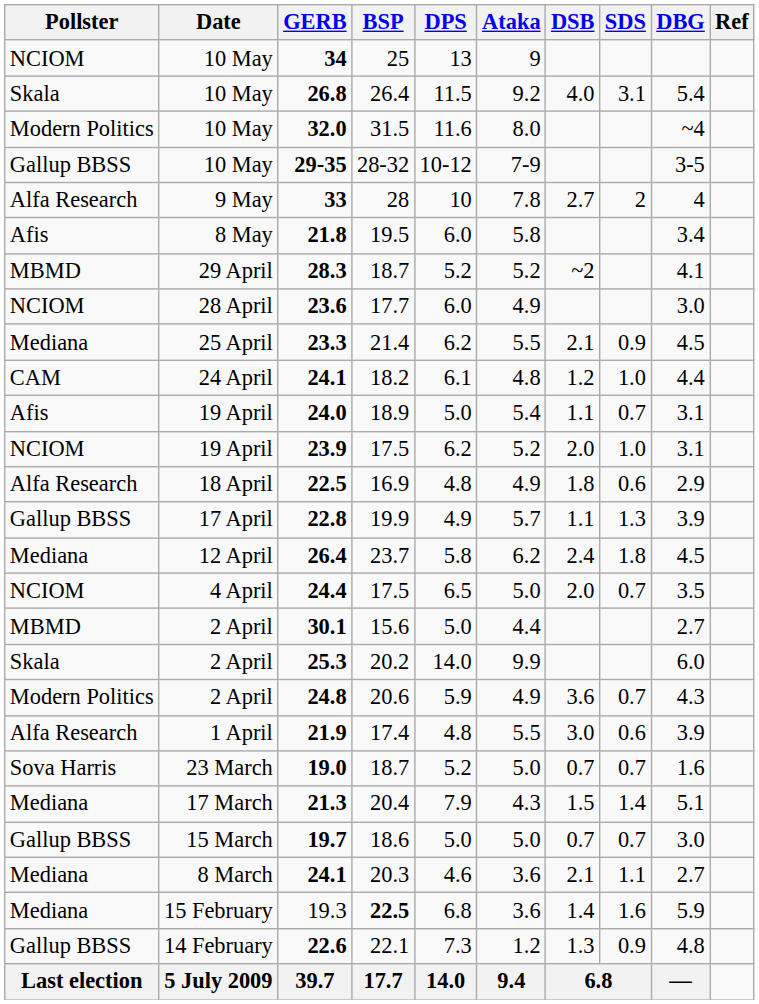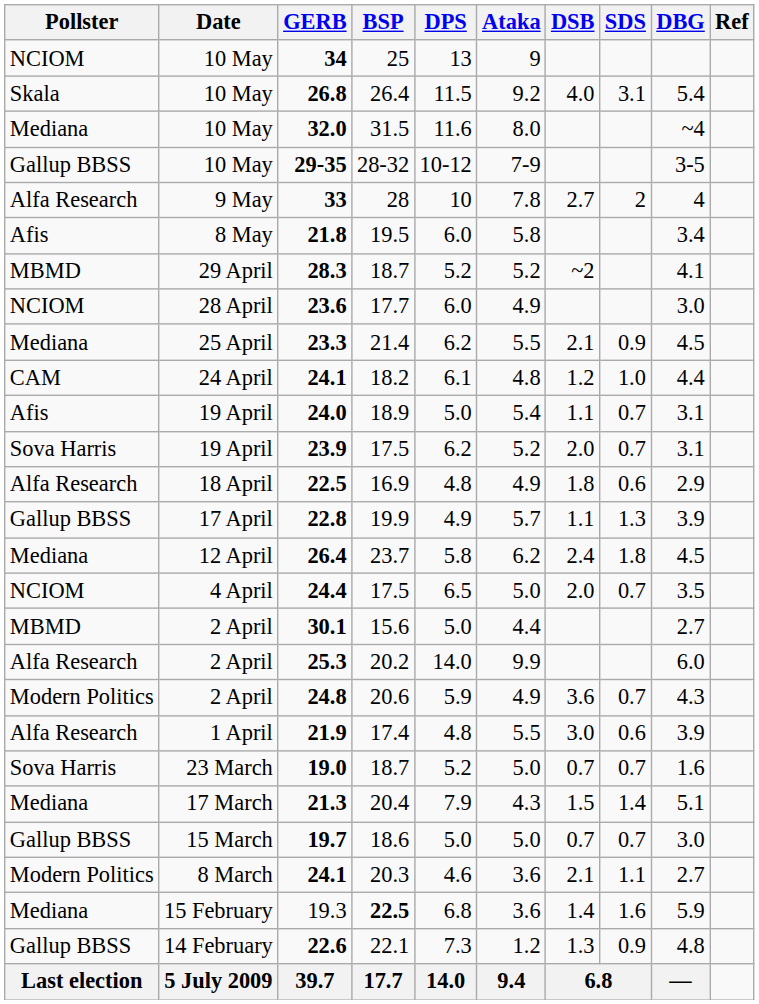 <table class=wikitable style=text-align:right>
 <tr>
 <th>Pollster</th>
 <th>Date</th>
 <th><a href='#'>GERB</a></th>
 <th><a href='#'>BSP</a></th>
 <th><a href='#'>DPS</a></th>
 <th><a href='#'>Ataka</a></th>
 <th><a href='#'>DSB</a></th>
 <th><a href='#'>SDS</a></th>
 <th><a href='#'>DBG</a></th>
 <th>Ref</th>
 </tr>
 <tr>
 <td align=left>NCIOM</td>
 <td>10 May</td>
 <td><strong>34</strong></td>
 <td>25</td>
 <td>13</td>
 <td>9</td>
 <td></td>
 <td></td>
 <td></td>
 <td></td>
 </tr>
 <tr>
 <td align=left>Skala</td>
 <td>10 May</td>
 <td><strong>26.8</strong></td>
 <td>26.4</td>
 <td>11.5</td>
 <td>9.2</td>
 <td>4.0</td>
 <td>3.1</td>
 <td>5.4</td>
 <td></td>
 </tr>
 <tr>
-<td align=left>Modern Politics</td>
+<td align=left>Mediana</td>
 <td>10 May</td>
 <td><strong>32.0</strong></td>
 <td>31.5</td>
 <td>11.6</td>
 <td>8.0</td>
 <td></td>
 <td></td>
 <td>~4</td>
 <td></td>
 </tr>
 <tr>
 <td align=left>Gallup BBSS</td>
 <td>10 May</td>
 <td><strong>29-35</strong></td>
 <td>28-32</td>
 <td>10-12</td>
 <td>7-9</td>
 <td></td>
 <td></td>
 <td>3-5</td>
 <td></td>
 </tr>
 <tr>
 <td align=left>Alfa Research</td>
 <td>9 May</td>
 <td><strong>33</strong></td>
 <td>28</td>
 <td>10</td>
 <td>7.8</td>
 <td>2.7</td>
 <td>2</td>
 <td>4</td>
 <td></td>
 </tr>
 <tr>
 <td align=left>Afis</td>
 <td>8 May</td>
 <td><strong>21.8</strong></td>
 <td>19.5</td>
 <td>6.0</td>
 <td>5.8</td>
 <td></td>
 <td></td>
 <td>3.4</td>
 <td></td>
 </tr>
 <tr>
 <td align=left>MBMD</td>
 <td>29 April</td>
 <td><strong>28.3</strong></td>
 <td>18.7</td>
 <td>5.2</td>
 <td>5.2</td>
 <td>~2</td>
 <td></td>
 <td>4.1</td>
 <td></td>
 </tr>
 <tr>
 <td align=left>NCIOM</td>
 <td>28 April</td>
 <td><strong>23.6</strong></td>
 <td>17.7</td>
 <td>6.0</td>
 <td>4.9</td>
 <td></td>
 <td></td>
 <td>3.0</td>
 <td></td>
 </tr>
 <tr>
 <td align=left>Mediana</td>
 <td>25 April</td>
 <td><strong>23.3</strong></td>
 <td>21.4</td>
 <td>6.2</td>
 <td>5.5</td>
 <td>2.1</td>
 <td>0.9</td>
 <td>4.5</td>
 <td></td>
 </tr>
 <tr>
 <td align=left>CAM</td>
 <td>24 April</td>
 <td><strong>24.1</strong></td>
 <td>18.2</td>
 <td>6.1</td>
 <td>4.8</td>
 <td>1.2</td>
 <td>1.0</td>
 <td>4.4</td>
 <td></td>
 </tr>
 <tr>
 <td align=left>Afis</td>
 <td>19 April</td>
 <td><strong>24.0</strong></td>
 <td>18.9</td>
 <td>5.0</td>
 <td>5.4</td>
 <td>1.1</td>
 <td>0.7</td>
 <td>3.1</td>
 <td></td>
 </tr>
 <tr>
-<td align=left>NCIOM</td>
+<td align=left>Sova Harris</td>
 <td>19 April</td>
 <td><strong>23.9</strong></td>
 <td>17.5</td>
 <td>6.2</td>
 <td>5.2</td>
 <td>2.0</td>
-<td>1.0</td>
+<td>0.7</td>
 <td>3.1</td>
 <td></td>
 </tr>
 <tr>
 <td align=left>Alfa Research</td>
 <td>18 April</td>
 <td><strong>22.5</strong></td>
 <td>16.9</td>
 <td>4.8</td>
 <td>4.9</td>
 <td>1.8</td>
 <td>0.6</td>
 <td>2.9</td>
 <td></td>
 </tr>
 <tr>
 <td align=left>Gallup BBSS</td>
 <td>17 April</td>
 <td><strong>22.8</strong></td>
 <td>19.9</td>
 <td>4.9</td>
 <td>5.7</td>
 <td>1.1</td>
 <td>1.3</td>
 <td>3.9</td>
 <td></td>
 </tr>
 <tr>
 <td align=left>Mediana</td>
 <td>12 April</td>
 <td><strong>26.4</strong></td>
 <td>23.7</td>
 <td>5.8</td>
 <td>6.2</td>
 <td>2.4</td>
 <td>1.8</td>
 <td>4.5</td>
 <td></td>
 </tr>
 <tr>
 <td align=left>NCIOM</td>
 <td>4 April</td>
 <td><strong>24.4</strong></td>
 <td>17.5</td>
 <td>6.5</td>
 <td>5.0</td>
 <td>2.0</td>
 <td>0.7</td>
 <td>3.5</td>
 <td></td>
 </tr>
 <tr>
 <td align=left>MBMD</td>
 <td>2 April</td>
 <td><strong>30.1</strong></td>
 <td>15.6</td>
 <td>5.0</td>
 <td>4.4</td>
 <td></td>
 <td></td>
 <td>2.7</td>
 <td></td>
 </tr>
 <tr>
-<td align=left>Skala</td>
+<td align=left>Alfa Research</td>
 <td>2 April</td>
 <td><strong>25.3</strong></td>
 <td>20.2</td>
 <td>14.0</td>
 <td>9.9</td>
 <td></td>
 <td></td>
 <td>6.0</td>
 <td></td>
 </tr>
 <tr>
 <td align=left>Modern Politics</td>
 <td>2 April</td>
 <td><strong>24.8</strong></td>
 <td>20.6</td>
 <td>5.9</td>
 <td>4.9</td>
 <td>3.6</td>
 <td>0.7</td>
 <td>4.3</td>
 <td></td>
 </tr>
 <tr>
 <td align=left>Alfa Research</td>
 <td>1 April</td>
 <td><strong>21.9</strong></td>
 <td>17.4</td>
 <td>4.8</td>
 <td>5.5</td>
 <td>3.0</td>
 <td>0.6</td>
 <td>3.9</td>
 <td></td>
 </tr>
 <tr>
 <td align=left>Sova Harris</td>
 <td>23 March</td>
 <td><strong>19.0</strong></td>
 <td>18.7</td>
 <td>5.2</td>
 <td>5.0</td>
 <td>0.7</td>
 <td>0.7</td>
 <td>1.6</td>
 <td></td>
 </tr>
 <tr>
 <td align=left>Mediana</td>
 <td>17 March</td>
 <td><strong>21.3</strong></td>
 <td>20.4</td>
 <td>7.9</td>
 <td>4.3</td>
 <td>1.5</td>
 <td>1.4</td>
 <td>5.1</td>
 <td></td>
 </tr>
 <tr>
 <td align=left>Gallup BBSS</td>
 <td>15 March</td>
 <td><strong>19.7</strong></td>
 <td>18.6</td>
 <td>5.0</td>
 <td>5.0</td>
 <td>0.7</td>
 <td>0.7</td>
 <td>3.0</td>
 <td></td>
 </tr>
 <tr>
-<td align=left>Mediana</td>
+<td align=left>Modern Politics</td>
 <td>8 March</td>
 <td><strong>24.1</strong></td>
 <td>20.3</td>
 <td>4.6</td>
 <td>3.6</td>
 <td>2.1</td>
 <td>1.1</td>
 <td>2.7</td>
 <td></td>
 </tr>
 <tr>
 <td align=left>Mediana</td>
 <td>15 February</td>
 <td>19.3</td>
 <td><strong>22.5</strong></td>
 <td>6.8</td>
 <td>3.6</td>
 <td>1.4</td>
 <td>1.6</td>
 <td>5.9</td>
 <td></td>
 </tr>
 <tr>
 <td align=left>Gallup BBSS</td>
 <td>14 February</td>
 <td><strong>22.6</strong></td>
 <td>22.1</td>
 <td>7.3</td>
 <td>1.2</td>
 <td>1.3</td>
 <td>0.9</td>
 <td>4.8</td>
 <td></td>
 </tr>
 <tr>
 <th>Last election</th>
 <th>5 July 2009</th>
 <th>39.7</th>
 <th>17.7</th>
 <th>14.0</th>
 <th>9.4</th>
 <th colspan=2>6.8</th>
 <th>—</th>
 <td></td>
 </tr>
 </table>
